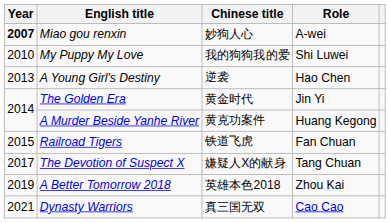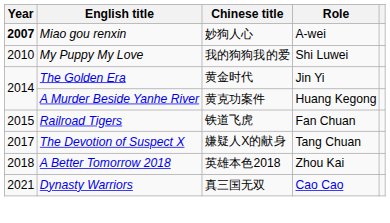 <table class="wikitable">
 <tr>
 <th>Year</th>
 <th>English title</th>
 <th>Chinese title</th>
 <th>Role</th>
 <th class="unsortable"></th>
 </tr>
 <tr>
 <td><strong>2007</strong></td>
 <td><em>Miao gou renxin</em></td>
 <td>妙狗人心</td>
 <td>A-wei</td>
 <td></td>
 </tr>
 <tr>
 <td>2010</td>
 <td><em>My Puppy My Love</em></td>
 <td>我的狗狗我的爱</td>
 <td>Shi Luwei</td>
-<td></td>
-</tr>
-<tr>
-<td>2013</td>
-<td><em>A Young Girl's Destiny</em></td>
-<td>逆袭</td>
-<td>Hao Chen</td>
 <td></td>
 </tr>
 <tr>
 <td rowspan="2">2014</td>
 <td><em><a href='#'>The Golden Era</a></em></td>
 <td>黄金时代</td>
 <td>Jin Yi</td>
 <td></td>
 </tr>
 <tr>
 <td><em><a href='#'>A Murder Beside Yanhe River</a></em></td>
 <td>黄克功案件</td>
 <td>Huang Kegong</td>
 <td></td>
 </tr>
 <tr>
 <td>2015</td>
 <td><em><a href='#'>Railroad Tigers</a></em></td>
 <td>铁道飞虎</td>
 <td>Fan Chuan</td>
 <td></td>
 </tr>
 <tr>
 <td rowspan="1">2017</td>
 <td><em><a href='#'>The Devotion of Suspect X</a></em></td>
 <td>嫌疑人X的献身</td>
 <td>Tang Chuan</td>
 <td></td>
 </tr>
 <tr>
-<td rowspan="1">2019</td>
+<td rowspan="1">2018</td>
 <td><em><a href='#'>A Better Tomorrow 2018</a></em></td>
 <td>英雄本色2018</td>
 <td>Zhou Kai</td>
 <td></td>
 </tr>
 <tr>
 <td rowspan="1">2021</td>
 <td><em><a href='#'>Dynasty Warriors</a></em></td>
 <td>真三国无双</td>
 <td><a href='#'>Cao Cao</a></td>
 <td></td>
 </tr>
 </table>
